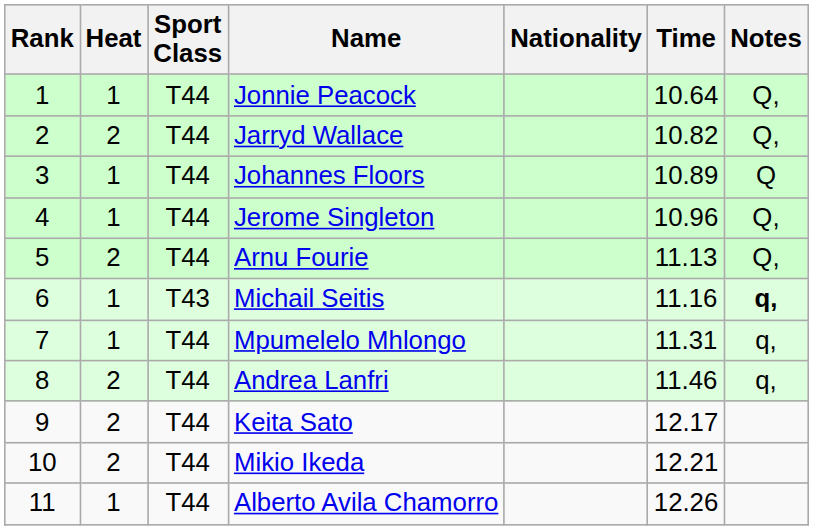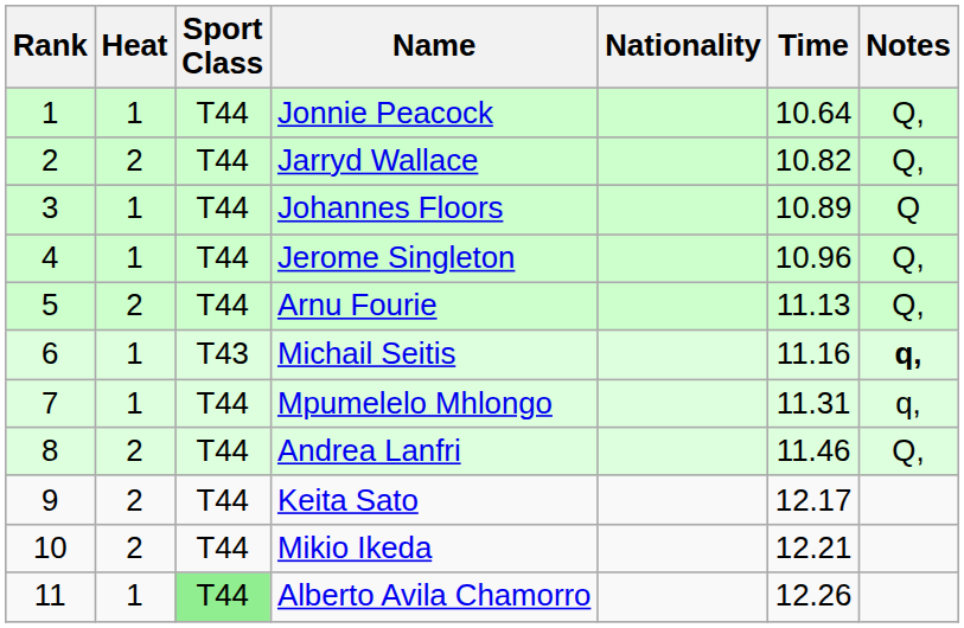 <table class="wikitable sortable" style="text-align:center">
 <tr>
 <th>Rank</th>
 <th>Heat</th>
 <th>Sport<br>Class</th>
 <th>Name</th>
 <th>Nationality</th>
 <th>Time</th>
 <th>Notes</th>
 </tr>
 <tr bgcolor=ccffcc>
 <td>1</td>
 <td>1</td>
 <td>T44</td>
 <td align=left><a href='#'>Jonnie Peacock</a></td>
 <td align=left></td>
 <td>10.64</td>
 <td>Q, </td>
 </tr>
 <tr bgcolor=ccffcc>
 <td>2</td>
 <td>2</td>
 <td>T44</td>
 <td align=left><a href='#'>Jarryd Wallace</a></td>
 <td align=left></td>
 <td>10.82</td>
 <td>Q, </td>
 </tr>
 <tr bgcolor=ccffcc>
 <td>3</td>
 <td>1</td>
 <td>T44</td>
 <td align=left><a href='#'>Johannes Floors</a></td>
 <td align=left></td>
 <td>10.89</td>
 <td>Q</td>
 </tr>
 <tr bgcolor=ccffcc>
 <td>4</td>
 <td>1</td>
 <td>T44</td>
 <td align=left><a href='#'>Jerome Singleton</a></td>
 <td align=left></td>
 <td>10.96</td>
 <td>Q, </td>
 </tr>
 <tr bgcolor=ccffcc>
 <td>5</td>
 <td>2</td>
 <td>T44</td>
 <td align=left><a href='#'>Arnu Fourie</a></td>
 <td align=left></td>
 <td>11.13</td>
 <td>Q, </td>
 </tr>
 <tr bgcolor=ddffdd>
 <td>6</td>
 <td>1</td>
 <td>T43</td>
 <td align=left><a href='#'>Michail Seitis</a></td>
 <td align=left></td>
 <td>11.16</td>
 <td><strong>q, </strong></td>
 </tr>
 <tr bgcolor=ddffdd>
 <td>7</td>
 <td>1</td>
 <td>T44</td>
 <td align=left><a href='#'>Mpumelelo Mhlongo</a></td>
 <td align=left></td>
 <td>11.31</td>
 <td>q, </td>
 </tr>
 <tr bgcolor=ddffdd>
 <td>8</td>
 <td>2</td>
 <td>T44</td>
 <td align=left><a href='#'>Andrea Lanfri</a></td>
 <td align=left></td>
 <td>11.46</td>
-<td>q, </td>
+<td>Q, </td>
 </tr>
 <tr>
 <td>9</td>
 <td>2</td>
 <td>T44</td>
 <td align=left><a href='#'>Keita Sato</a></td>
 <td align=left></td>
 <td>12.17</td>
 <td></td>
 </tr>
 <tr>
 <td>10</td>
 <td>2</td>
 <td>T44</td>
 <td align=left><a href='#'>Mikio Ikeda</a></td>
 <td align=left></td>
 <td>12.21</td>
 <td></td>
 </tr>
 <tr>
 <td>11</td>
 <td>1</td>
-<td>T44</td>
+<td style="background: lightgreen;">T44</td>
 <td align=left><a href='#'>Alberto Avila Chamorro</a></td>
 <td align=left></td>
 <td>12.26</td>
 <td></td>
 </tr>
 </table>
